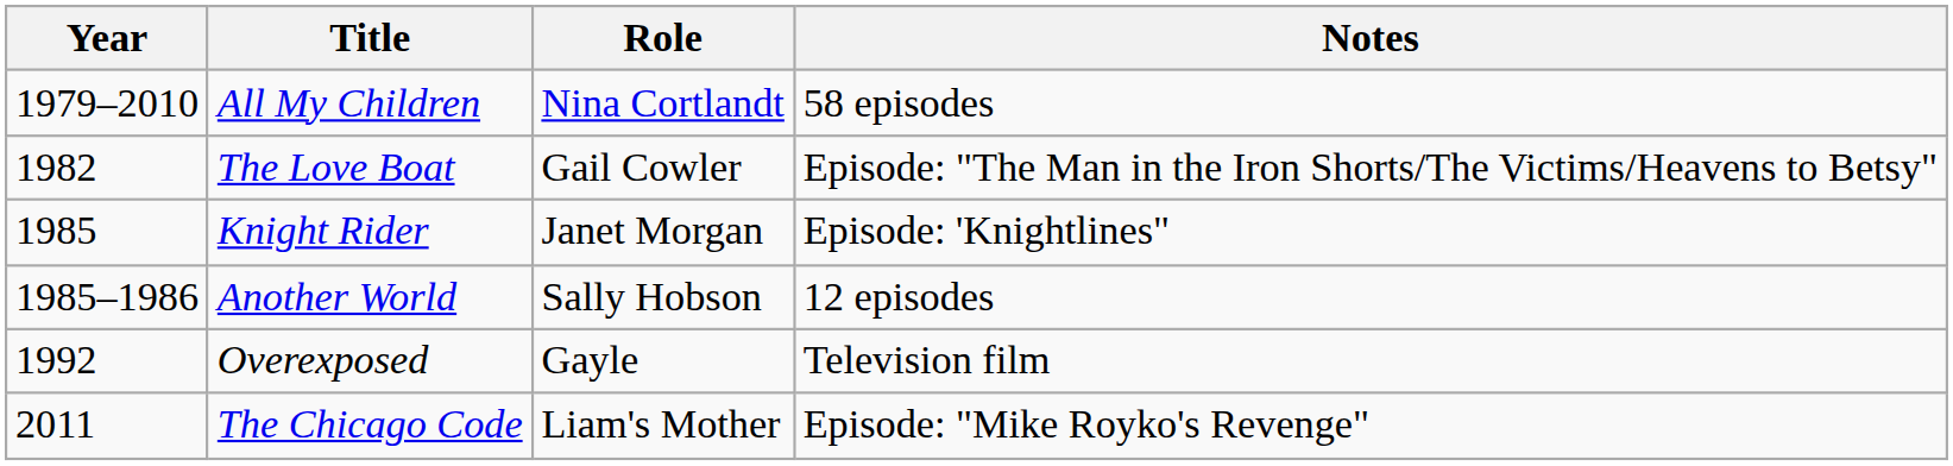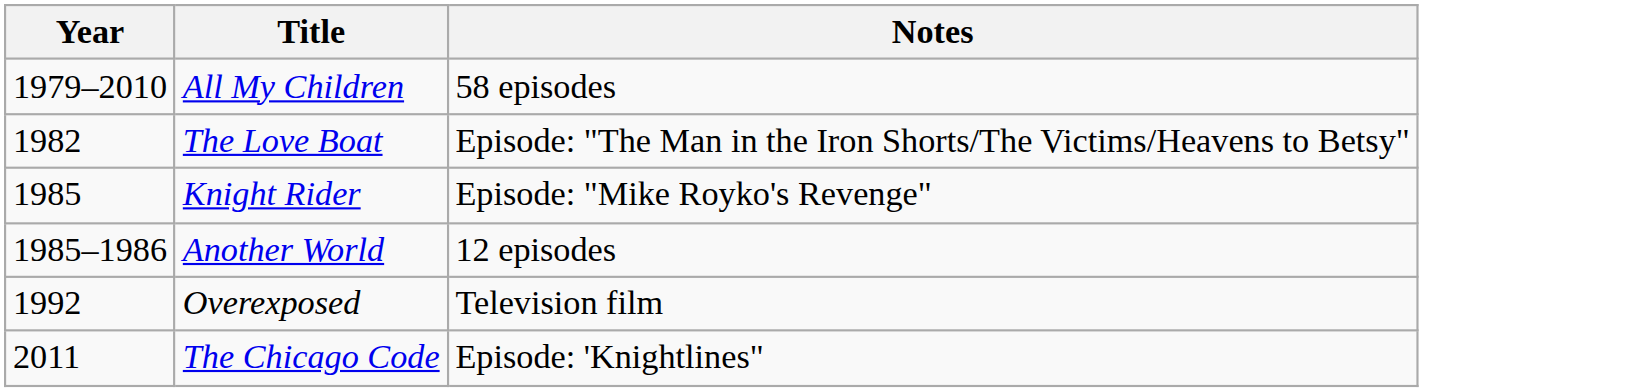 <table class="wikitable sortable">
 <tr>
 <th>Year</th>
 <th>Title</th>
-<th>Role</th>
 <th>Notes</th>
 </tr>
 <tr>
 <td>1979–2010</td>
 <td><em><a href='#'>All My Children</a></em></td>
-<td><a href='#'>Nina Cortlandt</a></td>
 <td>58 episodes</td>
 </tr>
 <tr>
 <td>1982</td>
 <td><em><a href='#'>The Love Boat</a></em></td>
-<td>Gail Cowler</td>
 <td>Episode: "The Man in the Iron Shorts/The Victims/Heavens to Betsy"</td>
 </tr>
 <tr>
 <td>1985</td>
 <td><a href='#'><em>Knight Rider</em></a></td>
-<td>Janet Morgan</td>
-<td>Episode: 'Knightlines"</td>
+<td>Episode: "Mike Royko's Revenge"</td>
 </tr>
 <tr>
 <td>1985–1986</td>
 <td><a href='#'><em>Another World</em></a></td>
-<td>Sally Hobson</td>
 <td>12 episodes</td>
 </tr>
 <tr>
 <td>1992</td>
 <td><em>Overexposed</em></td>
-<td>Gayle</td>
 <td>Television film</td>
 </tr>
 <tr>
 <td>2011</td>
 <td><em><a href='#'>The Chicago Code</a></em></td>
-<td>Liam's Mother</td>
-<td>Episode: "Mike Royko's Revenge"</td>
+<td>Episode: 'Knightlines"</td>
 </tr>
 </table>
